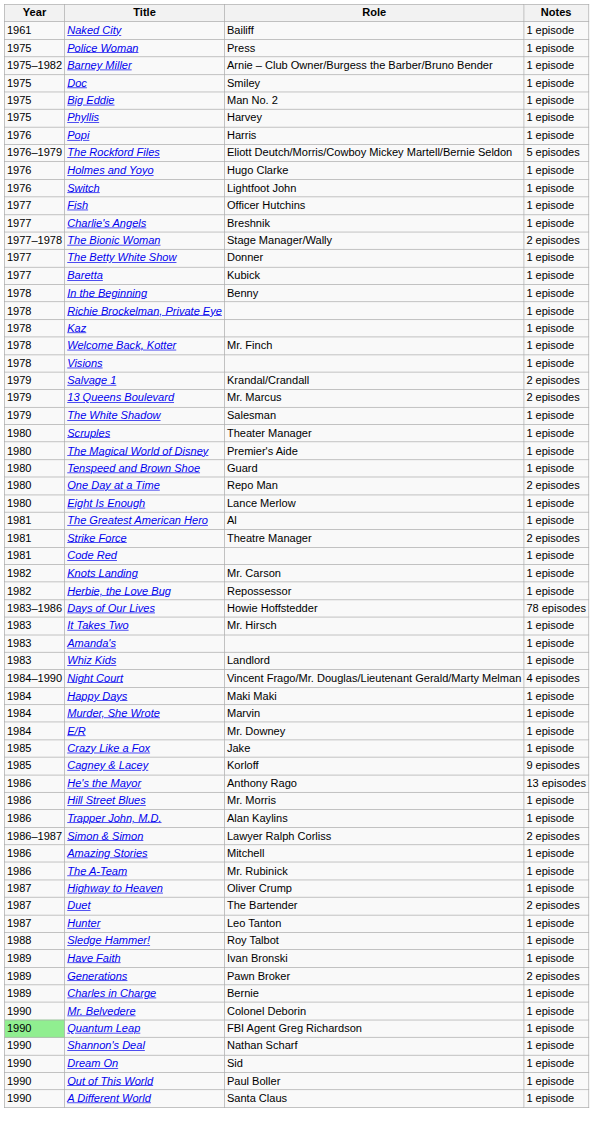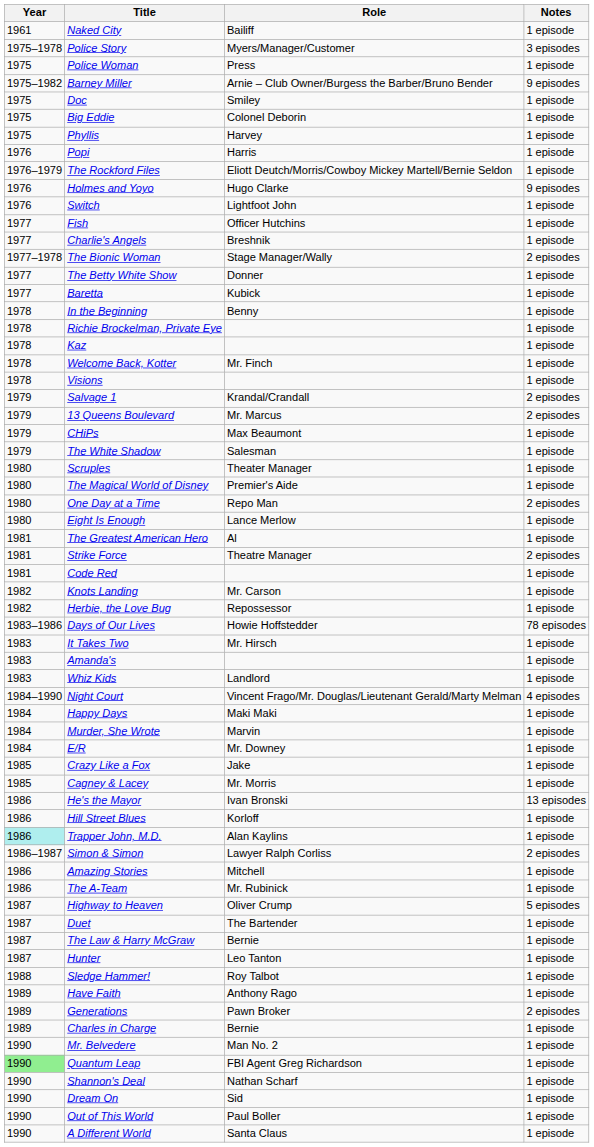 <table class="wikitable">
 <tr>
 <th>Year</th>
 <th>Title</th>
 <th>Role</th>
 <th>Notes</th>
 </tr>
 <tr>
 <td>1961</td>
 <td><em><a href='#'>Naked City</a></em></td>
 <td>Bailiff</td>
 <td>1 episode</td>
 </tr>
 <tr>
+<td>1975–1978</td>
+<td><em><a href='#'>Police Story</a></em></td>
+<td>Myers/Manager/Customer</td>
+<td>3 episodes</td>
+</tr>
+<tr>
 <td>1975</td>
 <td><em><a href='#'>Police Woman</a></em></td>
 <td>Press</td>
 <td>1 episode</td>
 </tr>
 <tr>
 <td>1975–1982</td>
 <td><em><a href='#'>Barney Miller</a></em></td>
 <td>Arnie – Club Owner/Burgess the Barber/Bruno Bender</td>
-<td>1 episode</td>
+<td>9 episodes</td>
 </tr>
 <tr>
 <td>1975</td>
 <td><em><a href='#'>Doc</a></em></td>
 <td>Smiley</td>
 <td>1 episode</td>
 </tr>
 <tr>
 <td>1975</td>
 <td><em><a href='#'>Big Eddie</a></em></td>
-<td>Man No. 2</td>
+<td>Colonel Deborin</td>
 <td>1 episode</td>
 </tr>
 <tr>
 <td>1975</td>
 <td><em><a href='#'>Phyllis</a></em></td>
 <td>Harvey</td>
 <td>1 episode</td>
 </tr>
 <tr>
 <td>1976</td>
 <td><em><a href='#'>Popi</a></em></td>
 <td>Harris</td>
 <td>1 episode</td>
 </tr>
 <tr>
 <td>1976–1979</td>
 <td><em><a href='#'>The Rockford Files</a></em></td>
 <td>Eliott Deutch/Morris/Cowboy Mickey Martell/Bernie Seldon</td>
-<td>5 episodes</td>
+<td>1 episode</td>
 </tr>
 <tr>
 <td>1976</td>
 <td><em><a href='#'>Holmes and Yoyo</a></em></td>
 <td>Hugo Clarke</td>
-<td>1 episode</td>
+<td>9 episodes</td>
 </tr>
 <tr>
 <td>1976</td>
 <td><em><a href='#'>Switch</a></em></td>
 <td>Lightfoot John</td>
 <td>1 episode</td>
 </tr>
 <tr>
 <td>1977</td>
 <td><em><a href='#'>Fish</a></em></td>
 <td>Officer Hutchins</td>
 <td>1 episode</td>
 </tr>
 <tr>
 <td>1977</td>
 <td><em><a href='#'>Charlie's Angels</a></em></td>
 <td>Breshnik</td>
 <td>1 episode</td>
 </tr>
 <tr>
 <td>1977–1978</td>
 <td><em><a href='#'>The Bionic Woman</a></em></td>
 <td>Stage Manager/Wally</td>
 <td>2 episodes</td>
 </tr>
 <tr>
 <td>1977</td>
 <td><em><a href='#'>The Betty White Show</a></em></td>
 <td>Donner</td>
 <td>1 episode</td>
 </tr>
 <tr>
 <td>1977</td>
 <td><em><a href='#'>Baretta</a></em></td>
 <td>Kubick</td>
 <td>1 episode</td>
 </tr>
 <tr>
 <td>1978</td>
 <td><em><a href='#'>In the Beginning</a></em></td>
 <td>Benny</td>
 <td>1 episode</td>
 </tr>
 <tr>
 <td>1978</td>
 <td><em><a href='#'>Richie Brockelman, Private Eye</a></em></td>
 <td></td>
 <td>1 episode</td>
 </tr>
 <tr>
 <td>1978</td>
 <td><em><a href='#'>Kaz</a></em></td>
 <td></td>
 <td>1 episode</td>
 </tr>
 <tr>
 <td>1978</td>
 <td><em><a href='#'>Welcome Back, Kotter</a></em></td>
 <td>Mr. Finch</td>
 <td>1 episode</td>
 </tr>
 <tr>
 <td>1978</td>
 <td><em><a href='#'>Visions</a></em></td>
 <td></td>
 <td>1 episode</td>
 </tr>
 <tr>
 <td>1979</td>
 <td><em><a href='#'>Salvage 1</a></em></td>
 <td>Krandal/Crandall</td>
 <td>2 episodes</td>
 </tr>
 <tr>
 <td>1979</td>
 <td><em><a href='#'>13 Queens Boulevard</a></em></td>
 <td>Mr. Marcus</td>
 <td>2 episodes</td>
 </tr>
 <tr>
 <td>1979</td>
+<td><em><a href='#'>CHiPs</a></em></td>
+<td>Max Beaumont</td>
+<td>1 episode</td>
+</tr>
+<tr>
+<td>1979</td>
 <td><em><a href='#'>The White Shadow</a></em></td>
 <td>Salesman</td>
 <td>1 episode</td>
 </tr>
 <tr>
 <td>1980</td>
 <td><em><a href='#'>Scruples</a></em></td>
 <td>Theater Manager</td>
 <td>1 episode</td>
 </tr>
 <tr>
 <td>1980</td>
 <td><em><a href='#'>The Magical World of Disney</a></em></td>
 <td>Premier's Aide</td>
-<td>1 episode</td>
-</tr>
-<tr>
-<td>1980</td>
-<td><em><a href='#'>Tenspeed and Brown Shoe</a></em></td>
-<td>Guard</td>
 <td>1 episode</td>
 </tr>
 <tr>
 <td>1980</td>
 <td><em><a href='#'>One Day at a Time</a></em></td>
 <td>Repo Man</td>
 <td>2 episodes</td>
 </tr>
 <tr>
 <td>1980</td>
 <td><em><a href='#'>Eight Is Enough</a></em></td>
 <td>Lance Merlow</td>
 <td>1 episode</td>
 </tr>
 <tr>
 <td>1981</td>
 <td><em><a href='#'>The Greatest American Hero</a></em></td>
 <td>Al</td>
 <td>1 episode</td>
 </tr>
 <tr>
 <td>1981</td>
 <td><em><a href='#'>Strike Force</a></em></td>
 <td>Theatre Manager</td>
 <td>2 episodes</td>
 </tr>
 <tr>
 <td>1981</td>
 <td><em><a href='#'>Code Red</a></em></td>
 <td></td>
 <td>1 episode</td>
 </tr>
 <tr>
 <td>1982</td>
 <td><em><a href='#'>Knots Landing</a></em></td>
 <td>Mr. Carson</td>
 <td>1 episode</td>
 </tr>
 <tr>
 <td>1982</td>
 <td><em><a href='#'>Herbie, the Love Bug</a></em></td>
 <td>Repossessor</td>
 <td>1 episode</td>
 </tr>
 <tr>
 <td>1983–1986</td>
 <td><em><a href='#'>Days of Our Lives</a></em></td>
 <td>Howie Hoffstedder</td>
 <td>78 episodes</td>
 </tr>
 <tr>
 <td>1983</td>
 <td><em><a href='#'>It Takes Two</a></em></td>
 <td>Mr. Hirsch</td>
 <td>1 episode</td>
 </tr>
 <tr>
 <td>1983</td>
 <td><em><a href='#'>Amanda's</a></em></td>
 <td></td>
 <td>1 episode</td>
 </tr>
 <tr>
 <td>1983</td>
 <td><em><a href='#'>Whiz Kids</a></em></td>
 <td>Landlord</td>
 <td>1 episode</td>
 </tr>
 <tr>
 <td>1984–1990</td>
 <td><em><a href='#'>Night Court</a></em></td>
 <td>Vincent Frago/Mr. Douglas/Lieutenant Gerald/Marty Melman</td>
 <td>4 episodes</td>
 </tr>
 <tr>
 <td>1984</td>
 <td><em><a href='#'>Happy Days</a></em></td>
 <td>Maki Maki</td>
 <td>1 episode</td>
 </tr>
 <tr>
 <td>1984</td>
 <td><em><a href='#'>Murder, She Wrote</a></em></td>
 <td>Marvin</td>
 <td>1 episode</td>
 </tr>
 <tr>
 <td>1984</td>
 <td><em><a href='#'>E/R</a></em></td>
 <td>Mr. Downey</td>
 <td>1 episode</td>
 </tr>
 <tr>
 <td>1985</td>
 <td><em><a href='#'>Crazy Like a Fox</a></em></td>
 <td>Jake</td>
 <td>1 episode</td>
 </tr>
 <tr>
 <td>1985</td>
 <td><em><a href='#'>Cagney & Lacey</a></em></td>
-<td>Korloff</td>
-<td>9 episodes</td>
+<td>Mr. Morris</td>
+<td>1 episode</td>
 </tr>
 <tr>
 <td>1986</td>
 <td><em><a href='#'>He's the Mayor</a></em></td>
-<td>Anthony Rago</td>
+<td>Ivan Bronski</td>
 <td>13 episodes</td>
 </tr>
 <tr>
 <td>1986</td>
 <td><em><a href='#'>Hill Street Blues</a></em></td>
-<td>Mr. Morris</td>
+<td>Korloff</td>
 <td>1 episode</td>
 </tr>
 <tr>
-<td>1986</td>
+<td style="background: paleturquoise;">1986</td>
 <td><em><a href='#'>Trapper John, M.D.</a></em></td>
 <td>Alan Kaylins</td>
 <td>1 episode</td>
 </tr>
 <tr>
 <td>1986–1987</td>
 <td><em><a href='#'>Simon & Simon</a></em></td>
 <td>Lawyer Ralph Corliss</td>
 <td>2 episodes</td>
 </tr>
 <tr>
 <td>1986</td>
 <td><em><a href='#'>Amazing Stories</a></em></td>
 <td>Mitchell</td>
 <td>1 episode</td>
 </tr>
 <tr>
 <td>1986</td>
 <td><em><a href='#'>The A-Team</a></em></td>
 <td>Mr. Rubinick</td>
 <td>1 episode</td>
 </tr>
 <tr>
 <td>1987</td>
 <td><em><a href='#'>Highway to Heaven</a></em></td>
 <td>Oliver Crump</td>
-<td>1 episode</td>
+<td>5 episodes</td>
 </tr>
 <tr>
 <td>1987</td>
 <td><em><a href='#'>Duet</a></em></td>
 <td>The Bartender</td>
-<td>2 episodes</td>
+<td>1 episode</td>
+</tr>
+<tr>
+<td>1987</td>
+<td><em><a href='#'>The Law & Harry McGraw</a></em></td>
+<td>Bernie</td>
+<td>1 episode</td>
 </tr>
 <tr>
 <td>1987</td>
 <td><em><a href='#'>Hunter</a></em></td>
 <td>Leo Tanton</td>
 <td>1 episode</td>
 </tr>
 <tr>
 <td>1988</td>
 <td><em><a href='#'>Sledge Hammer!</a></em></td>
 <td>Roy Talbot</td>
 <td>1 episode</td>
 </tr>
 <tr>
 <td>1989</td>
 <td><em><a href='#'>Have Faith</a></em></td>
-<td>Ivan Bronski</td>
+<td>Anthony Rago</td>
 <td>1 episode</td>
 </tr>
 <tr>
 <td>1989</td>
 <td><em><a href='#'>Generations</a></em></td>
 <td>Pawn Broker</td>
 <td>2 episodes</td>
 </tr>
 <tr>
 <td>1989</td>
 <td><em><a href='#'>Charles in Charge</a></em></td>
 <td>Bernie</td>
 <td>1 episode</td>
 </tr>
 <tr>
 <td>1990</td>
 <td><em><a href='#'>Mr. Belvedere</a></em></td>
-<td>Colonel Deborin</td>
+<td>Man No. 2</td>
 <td>1 episode</td>
 </tr>
 <tr>
 <td style="background: lightgreen;">1990</td>
 <td><em><a href='#'>Quantum Leap</a></em></td>
 <td>FBI Agent Greg Richardson</td>
 <td>1 episode</td>
 </tr>
 <tr>
 <td>1990</td>
 <td><em><a href='#'>Shannon's Deal</a></em></td>
 <td>Nathan Scharf</td>
 <td>1 episode</td>
 </tr>
 <tr>
 <td>1990</td>
 <td><em><a href='#'>Dream On</a></em></td>
 <td>Sid</td>
 <td>1 episode</td>
 </tr>
 <tr>
 <td>1990</td>
 <td><em><a href='#'>Out of This World</a></em></td>
 <td>Paul Boller</td>
 <td>1 episode</td>
 </tr>
 <tr>
 <td>1990</td>
 <td><em><a href='#'>A Different World</a></em></td>
 <td>Santa Claus</td>
 <td>1 episode</td>
 </tr>
 </table>
